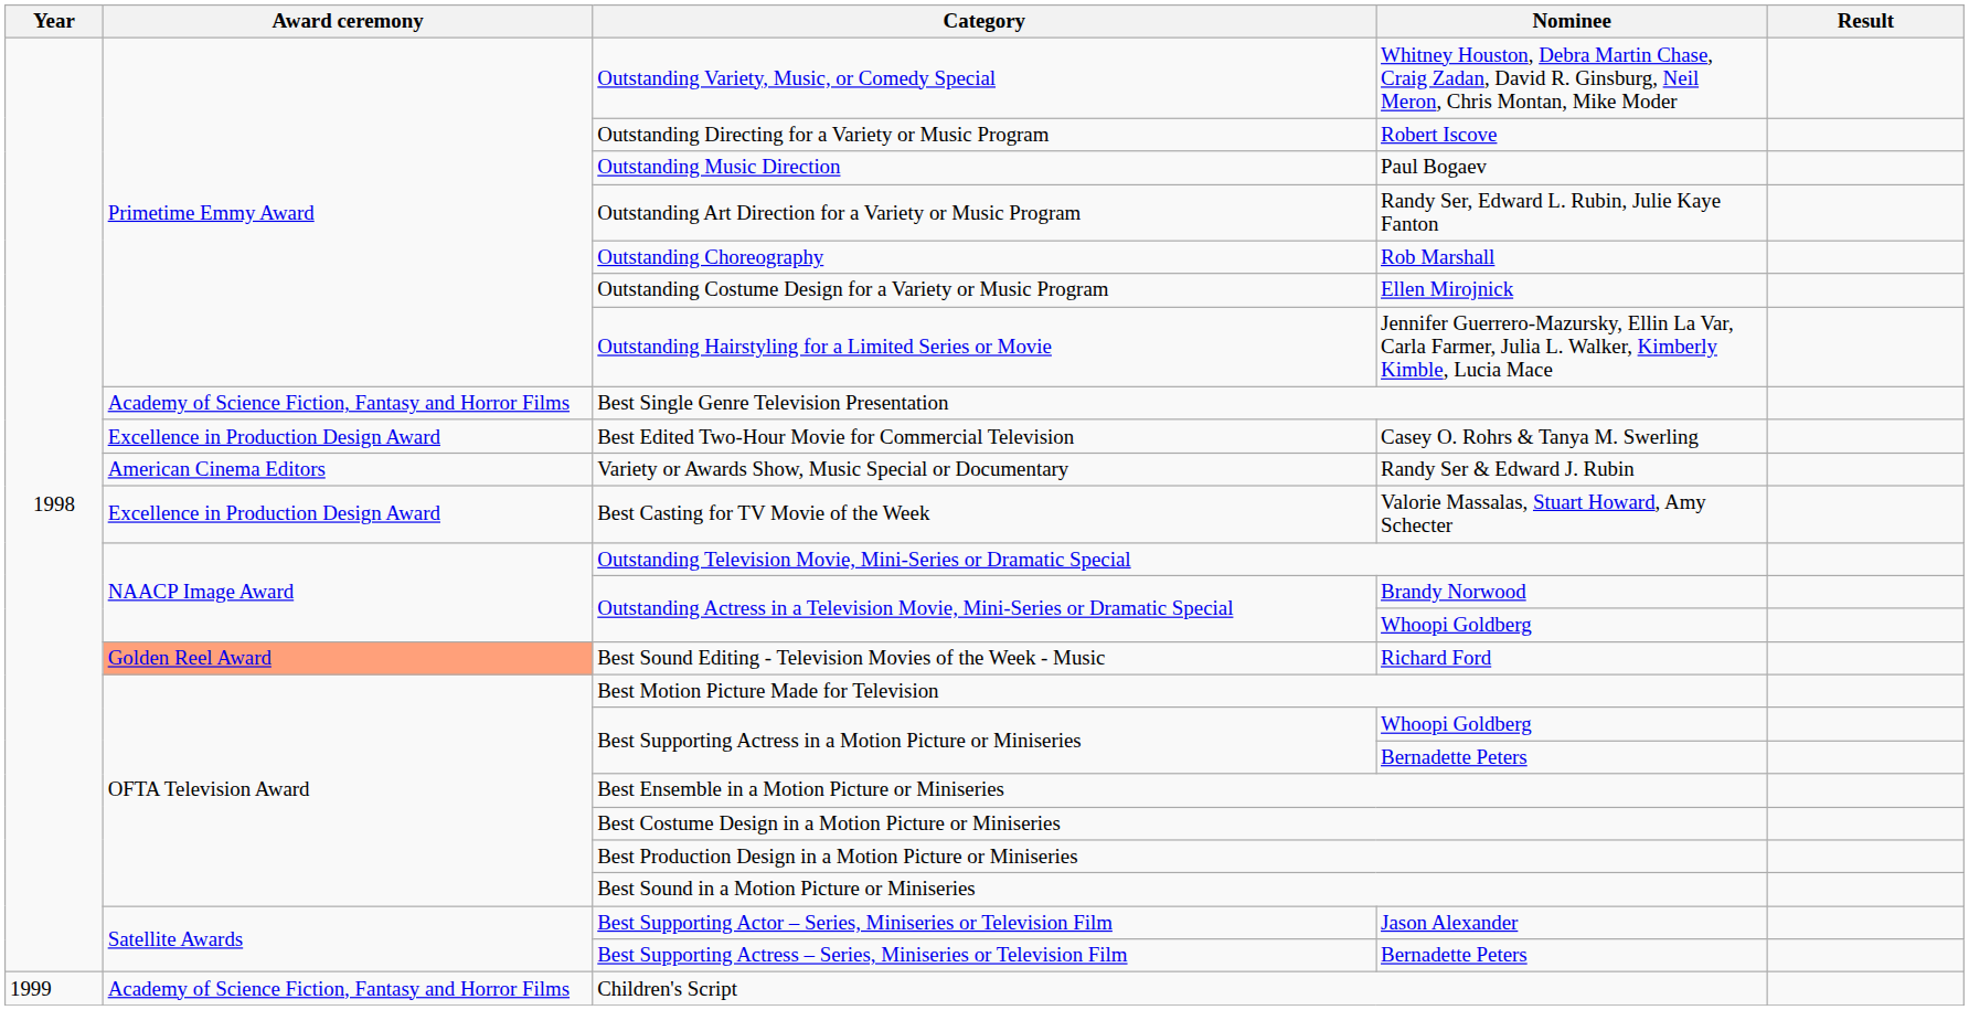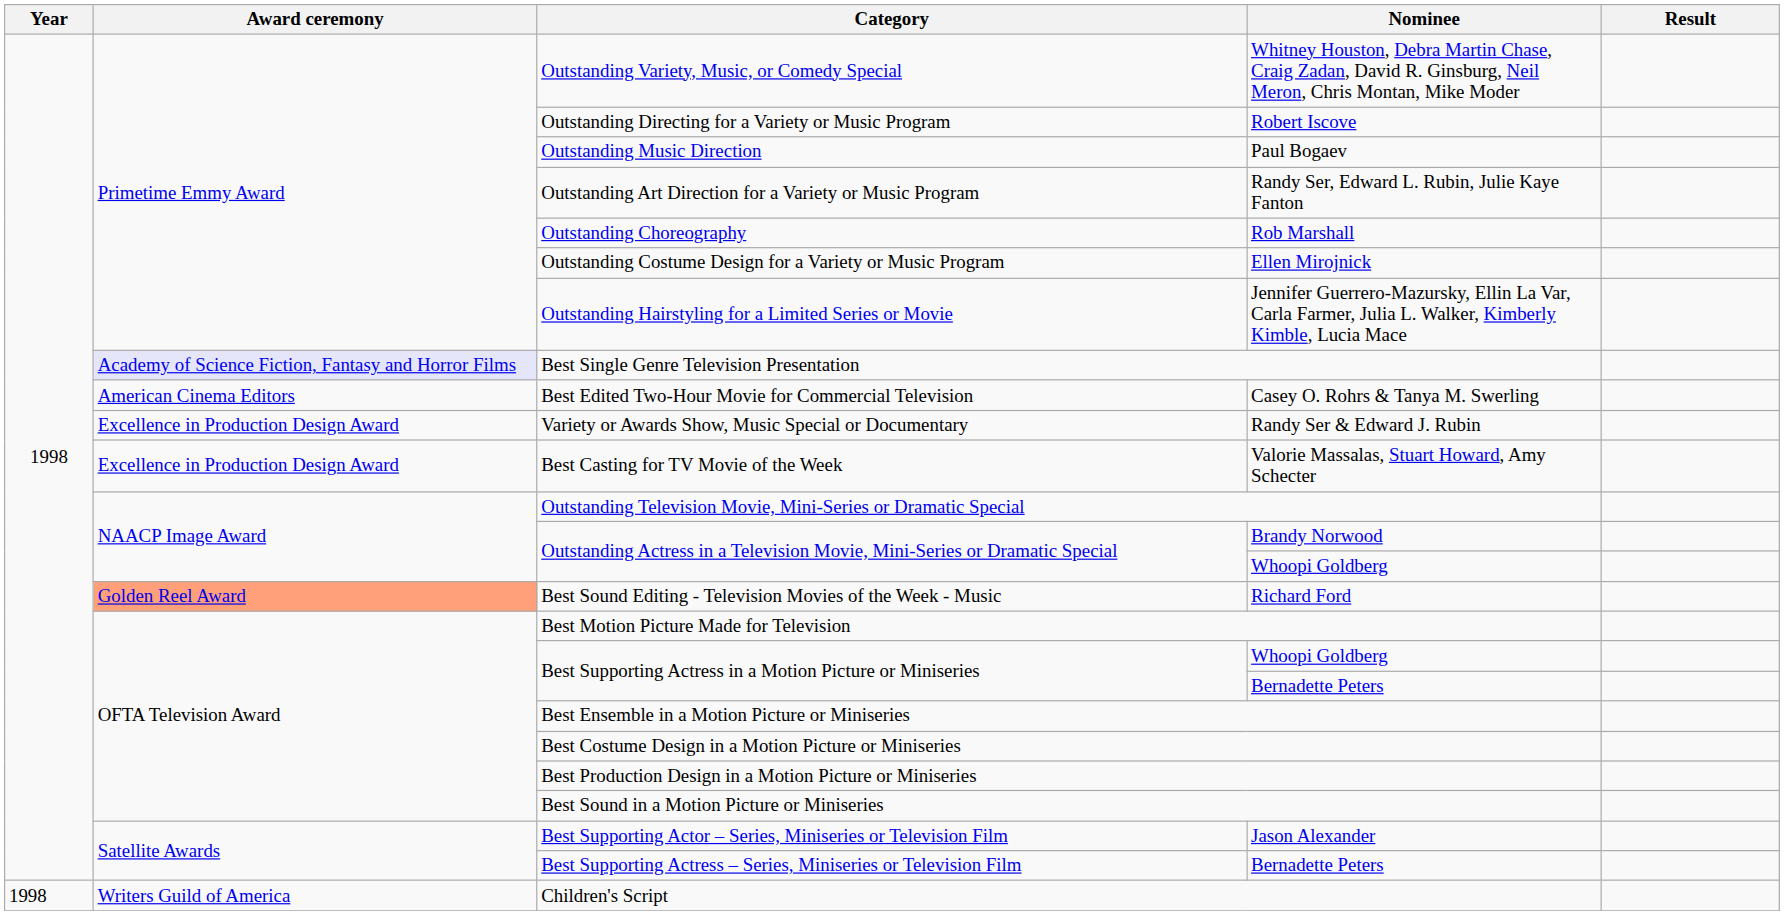 <table class="wikitable" width="95%">
 <tr>
 <th width="5%">Year</th>
 <th width="25%">Award ceremony</th>
 <th width="40%">Category</th>
 <th width="20%">Nominee</th>
 <th width="10%">Result</th>
 </tr>
 <tr>
 <td rowspan="24" align="center">1998</td>
 <td rowspan="7"><a href='#'>Primetime Emmy Award</a></td>
 <td><a href='#'>Outstanding Variety, Music, or Comedy Special</a></td>
 <td><a href='#'>Whitney Houston</a>, <a href='#'>Debra Martin Chase</a>, <a href='#'>Craig Zadan</a>, David R. Ginsburg, <a href='#'>Neil Meron</a>, Chris Montan, Mike Moder</td>
 <td></td>
 </tr>
 <tr>
 <td>Outstanding Directing for a Variety or Music Program</td>
 <td><a href='#'>Robert Iscove</a></td>
 <td></td>
 </tr>
 <tr>
 <td><a href='#'>Outstanding Music Direction</a></td>
 <td>Paul Bogaev</td>
 <td></td>
 </tr>
 <tr>
 <td>Outstanding Art Direction for a Variety or Music Program</td>
 <td>Randy Ser, Edward L. Rubin, Julie Kaye Fanton</td>
 <td></td>
 </tr>
 <tr>
 <td><a href='#'>Outstanding Choreography</a></td>
 <td><a href='#'>Rob Marshall</a></td>
 <td></td>
 </tr>
 <tr>
 <td>Outstanding Costume Design for a Variety or Music Program</td>
 <td><a href='#'>Ellen Mirojnick</a></td>
 <td></td>
 </tr>
 <tr>
 <td><a href='#'>Outstanding Hairstyling for a Limited Series or Movie</a></td>
 <td>Jennifer Guerrero-Mazursky, Ellin La Var, Carla Farmer, Julia L. Walker, <a href='#'>Kimberly Kimble</a>, Lucia Mace</td>
 <td></td>
 </tr>
 <tr>
-<td><a href='#'>Academy of Science Fiction, Fantasy and Horror Films</a></td>
+<td style="background: lavender;"><a href='#'>Academy of Science Fiction, Fantasy and Horror Films</a></td>
 <td colspan=2>Best Single Genre Television Presentation</td>
 <td></td>
 </tr>
 <tr>
-<td><a href='#'>Excellence in Production Design Award</a></td>
+<td><a href='#'>American Cinema Editors</a></td>
 <td>Best Edited Two-Hour Movie for Commercial Television</td>
 <td>Casey O. Rohrs & Tanya M. Swerling</td>
 <td></td>
 </tr>
 <tr>
-<td><a href='#'>American Cinema Editors</a></td>
+<td><a href='#'>Excellence in Production Design Award</a></td>
 <td>Variety or Awards Show, Music Special or Documentary</td>
 <td>Randy Ser & Edward J. Rubin</td>
 <td></td>
 </tr>
 <tr>
 <td><a href='#'>Excellence in Production Design Award</a></td>
 <td>Best Casting for TV Movie of the Week</td>
 <td>Valorie Massalas, <a href='#'>Stuart Howard</a>, Amy Schecter</td>
 <td></td>
 </tr>
 <tr>
 <td rowspan=3><a href='#'>NAACP Image Award</a></td>
 <td colspan=2><a href='#'>Outstanding Television Movie, Mini-Series or Dramatic Special</a></td>
 <td></td>
 </tr>
 <tr>
 <td rowspan=2><a href='#'>Outstanding Actress in a Television Movie, Mini-Series or Dramatic Special</a></td>
 <td><a href='#'>Brandy Norwood</a></td>
 <td></td>
 </tr>
 <tr>
 <td><a href='#'>Whoopi Goldberg</a></td>
 <td></td>
 </tr>
 <tr>
 <td style="background: lightsalmon;"><a href='#'>Golden Reel Award</a></td>
 <td>Best Sound Editing - Television Movies of the Week - Music</td>
 <td><a href='#'>Richard Ford</a></td>
 <td></td>
 </tr>
 <tr>
 <td rowspan=7>OFTA Television Award</td>
 <td colspan=2>Best Motion Picture Made for Television</td>
 <td></td>
 </tr>
 <tr>
 <td rowspan="2">Best Supporting Actress in a Motion Picture or Miniseries</td>
 <td><a href='#'>Whoopi Goldberg</a></td>
 <td></td>
 </tr>
 <tr>
 <td><a href='#'>Bernadette Peters</a></td>
 <td></td>
 </tr>
 <tr>
 <td colspan=2>Best Ensemble in a Motion Picture or Miniseries</td>
 <td></td>
 </tr>
 <tr>
 <td colspan=2>Best Costume Design in a Motion Picture or Miniseries</td>
 <td></td>
 </tr>
 <tr>
 <td colspan=2>Best Production Design in a Motion Picture or Miniseries</td>
 <td></td>
 </tr>
 <tr>
 <td colspan=2>Best Sound in a Motion Picture or Miniseries</td>
 <td></td>
 </tr>
 <tr>
 <td rowspan=2><a href='#'>Satellite Awards</a></td>
 <td><a href='#'>Best Supporting Actor – Series, Miniseries or Television Film</a></td>
 <td><a href='#'>Jason Alexander</a></td>
 <td></td>
 </tr>
 <tr>
 <td><a href='#'>Best Supporting Actress – Series, Miniseries or Television Film</a></td>
 <td><a href='#'>Bernadette Peters</a></td>
 <td></td>
 </tr>
 <tr>
-<td>1999</td>
-<td><a href='#'>Academy of Science Fiction, Fantasy and Horror Films</a></td>
+<td>1998</td>
+<td><a href='#'>Writers Guild of America</a></td>
 <td colspan=2>Children's Script</td>
 <td></td>
 </tr>
 </table>
